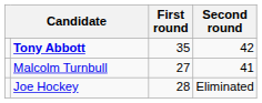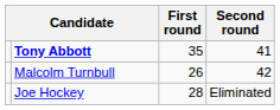 <table class="wikitable">
 <tr>
 <th colspan="2" style="width: 170px">Candidate</th>
 <th style="width: 50px">First round</th>
 <th style="width: 50px">Second round</th>
 </tr>
 <tr>
 <td></td>
 <td style="width: 170px"><strong><a href='#'>Tony Abbott</a></strong></td>
 <td style="text-align:right;">35</td>
-<td style="text-align:right;">42</td>
+<td style="text-align:right;">41</td>
 </tr>
 <tr>
 <td></td>
 <td style="width: 170px"><a href='#'>Malcolm Turnbull</a></td>
-<td style="text-align:right;">27</td>
-<td style="text-align:right;">41</td>
+<td style="text-align:right;">26</td>
+<td style="text-align:right;">42</td>
 </tr>
 <tr>
 <td></td>
 <td style="width: 170px"><a href='#'>Joe Hockey</a></td>
 <td style="text-align:right;">28</td>
 <td style="text-align:right;">Eliminated</td>
 </tr>
 </table>
